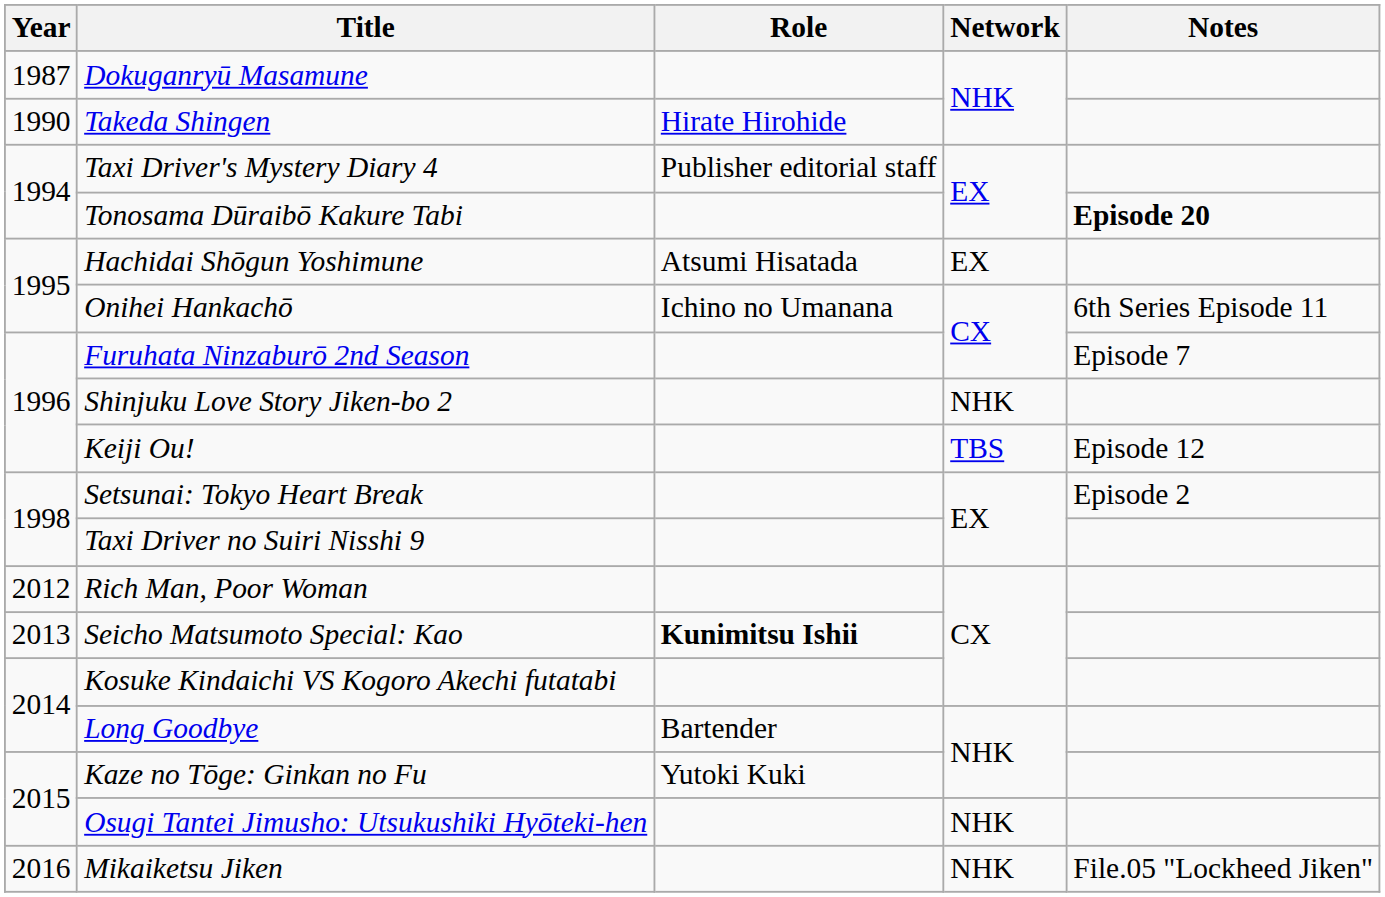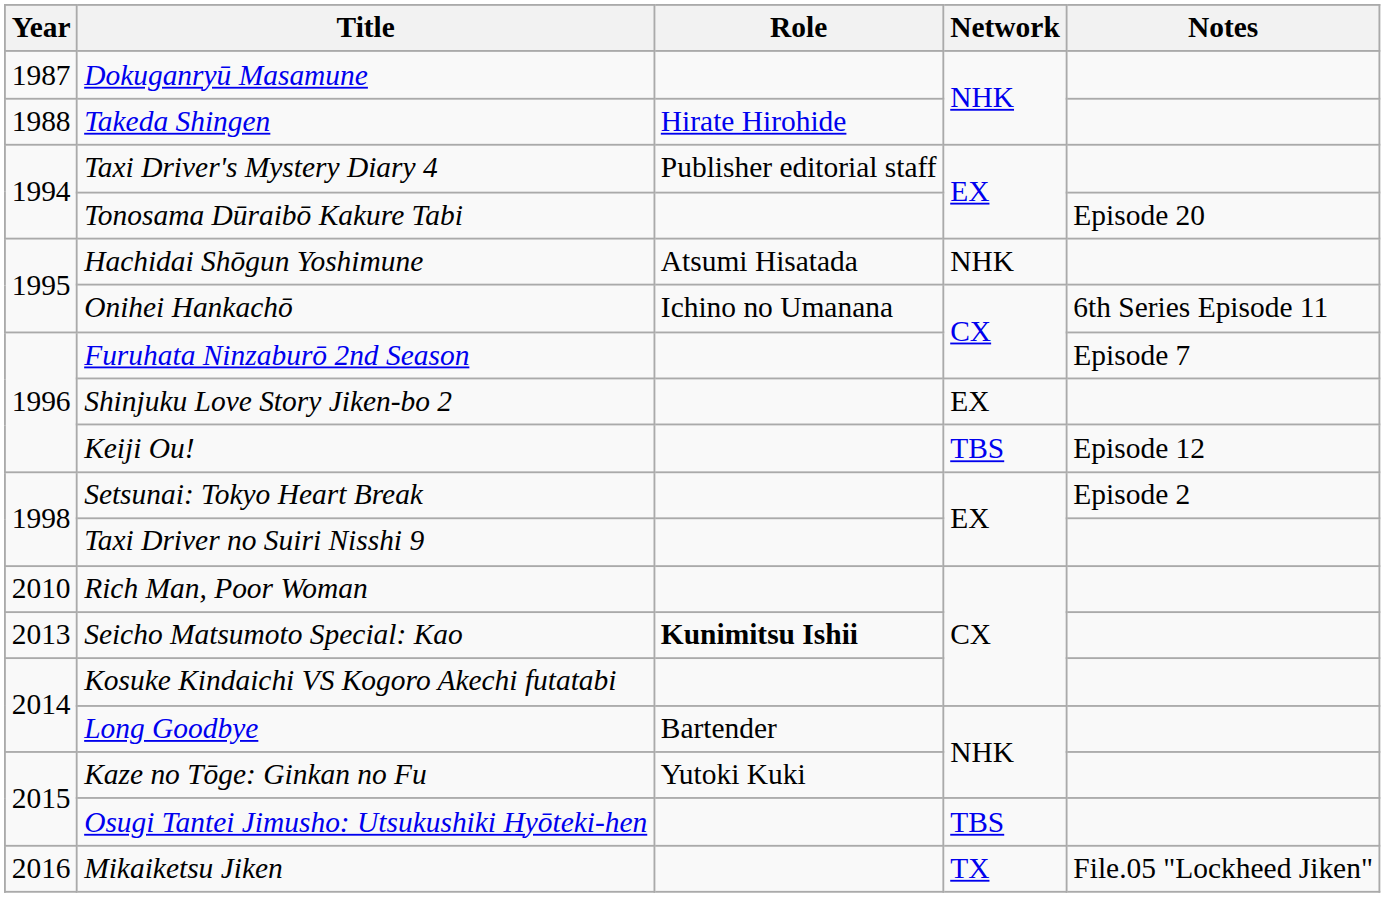 <table class="wikitable">
 <tr>
 <th>Year</th>
 <th>Title</th>
 <th>Role</th>
 <th>Network</th>
 <th>Notes</th>
 </tr>
 <tr>
 <td>1987</td>
 <td><em><a href='#'>Dokuganryū Masamune</a></em></td>
 <td></td>
 <td rowspan="2"><a href='#'>NHK</a></td>
 <td></td>
 </tr>
 <tr>
-<td>1990</td>
+<td>1988</td>
 <td><em><a href='#'>Takeda Shingen</a></em></td>
 <td><a href='#'>Hirate Hirohide</a></td>
 <td></td>
 </tr>
 <tr>
 <td rowspan="2">1994</td>
 <td><em>Taxi Driver's Mystery Diary 4</em></td>
 <td>Publisher editorial staff</td>
 <td rowspan="2"><a href='#'>EX</a></td>
 <td></td>
 </tr>
 <tr>
 <td><em>Tonosama Dūraibō Kakure Tabi</em></td>
 <td></td>
-<td><strong>Episode 20</strong></td>
+<td>Episode 20</td>
 </tr>
 <tr>
 <td rowspan="2">1995</td>
 <td><em>Hachidai Shōgun Yoshimune</em></td>
 <td>Atsumi Hisatada</td>
-<td>EX</td>
+<td>NHK</td>
 <td></td>
 </tr>
 <tr>
 <td><em>Onihei Hankachō</em></td>
 <td>Ichino no Umanana</td>
 <td rowspan="2"><a href='#'>CX</a></td>
 <td>6th Series Episode 11</td>
 </tr>
 <tr>
 <td rowspan="3">1996</td>
 <td><em><a href='#'>Furuhata Ninzaburō 2nd Season</a></em></td>
 <td></td>
 <td>Episode 7</td>
 </tr>
 <tr>
 <td><em>Shinjuku Love Story Jiken-bo 2</em></td>
 <td></td>
-<td>NHK</td>
+<td>EX</td>
 <td></td>
 </tr>
 <tr>
 <td><em>Keiji Ou!</em></td>
 <td></td>
 <td><a href='#'>TBS</a></td>
 <td>Episode 12</td>
 </tr>
 <tr>
 <td rowspan="2">1998</td>
 <td><em>Setsunai: Tokyo Heart Break</em></td>
 <td></td>
 <td rowspan="2">EX</td>
 <td>Episode 2</td>
 </tr>
 <tr>
 <td><em>Taxi Driver no Suiri Nisshi 9</em></td>
 <td></td>
 <td></td>
 </tr>
 <tr>
-<td>2012</td>
+<td>2010</td>
 <td><em>Rich Man, Poor Woman</em></td>
 <td></td>
 <td rowspan="3">CX</td>
 <td></td>
 </tr>
 <tr>
 <td>2013</td>
 <td><em>Seicho Matsumoto Special: Kao</em></td>
 <td><strong>Kunimitsu Ishii</strong></td>
 <td></td>
 </tr>
 <tr>
 <td rowspan="2">2014</td>
 <td><em>Kosuke Kindaichi VS Kogoro Akechi futatabi</em></td>
 <td></td>
 <td></td>
 </tr>
 <tr>
 <td><em><a href='#'>Long Goodbye</a></em></td>
 <td>Bartender</td>
 <td rowspan="2">NHK</td>
 <td></td>
 </tr>
 <tr>
 <td rowspan="2">2015</td>
 <td><em>Kaze no Tōge: Ginkan no Fu</em></td>
 <td>Yutoki Kuki</td>
 <td></td>
 </tr>
 <tr>
 <td><em><a href='#'>Osugi Tantei Jimusho: Utsukushiki Hyōteki-hen</a></em></td>
 <td></td>
-<td>NHK</td>
+<td><a href='#'>TBS</a></td>
 <td></td>
 </tr>
 <tr>
 <td>2016</td>
 <td><em>Mikaiketsu Jiken</em></td>
 <td></td>
-<td>NHK</td>
+<td><a href='#'>TX</a></td>
 <td>File.05 "Lockheed Jiken"</td>
 </tr>
 </table>
